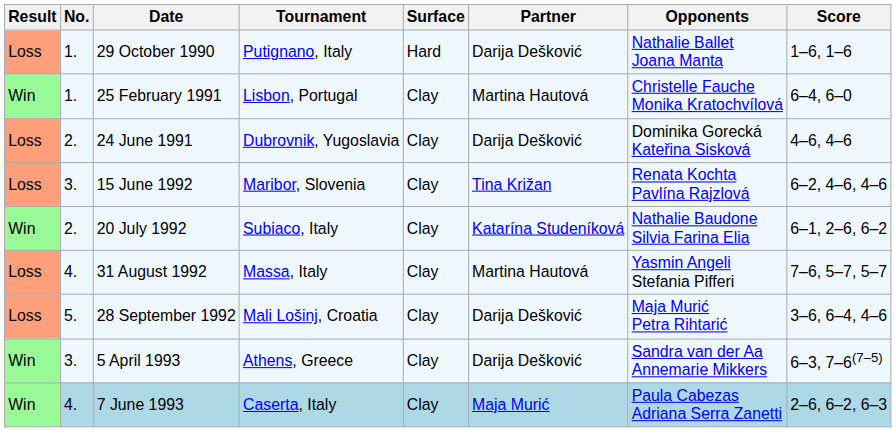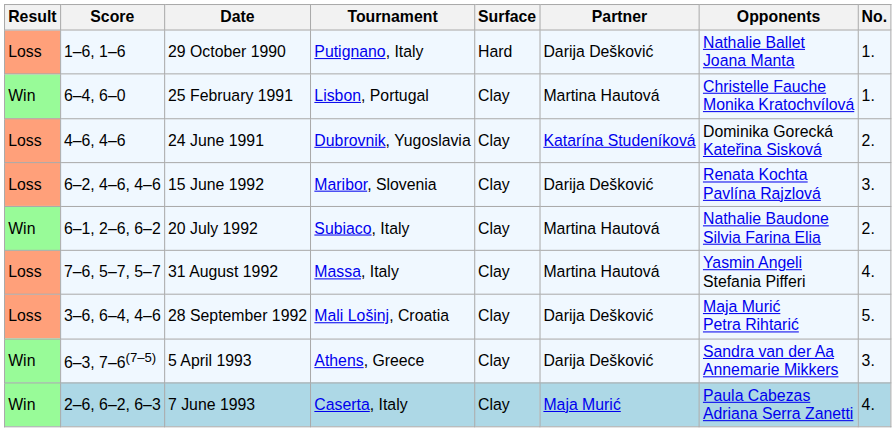 <table class="sortable wikitable" style=font-size:97%>
 <tr>
 <th>Result</th>
-<th>No.</th>
+<th>Score</th>
 <th>Date</th>
 <th>Tournament</th>
 <th>Surface</th>
 <th>Partner</th>
 <th>Opponents</th>
-<th>Score</th>
+<th>No.</th>
 </tr>
 <tr style="background:#f0f8ff;">
 <td style="background:#ffa07a;">Loss</td>
-<td>1.</td>
+<td>1–6, 1–6</td>
 <td>29 October 1990</td>
 <td><a href='#'>Putignano</a>, Italy</td>
 <td>Hard</td>
 <td> Darija Dešković</td>
 <td> <a href='#'>Nathalie Ballet</a> <br>  <a href='#'>Joana Manta</a></td>
-<td>1–6, 1–6</td>
+<td>1.</td>
 </tr>
 <tr style="background:#f0f8ff;">
 <td style="background:#98fb98;">Win</td>
-<td>1.</td>
+<td>6–4, 6–0</td>
 <td>25 February 1991</td>
 <td><a href='#'>Lisbon</a>, Portugal</td>
 <td>Clay</td>
 <td> Martina Hautová</td>
 <td> <a href='#'>Christelle Fauche</a> <br>  <a href='#'>Monika Kratochvílová</a></td>
-<td>6–4, 6–0</td>
+<td>1.</td>
 </tr>
 <tr style="background:#f0f8ff;">
 <td style="background:#ffa07a;">Loss</td>
-<td>2.</td>
+<td>4–6, 4–6</td>
 <td>24 June 1991</td>
 <td><a href='#'>Dubrovnik</a>, Yugoslavia</td>
 <td>Clay</td>
-<td> Darija Dešković</td>
+<td> <a href='#'>Katarína Studeníková</a></td>
 <td> Dominika Gorecká <br>  <a href='#'>Kateřina Sisková</a></td>
-<td>4–6, 4–6</td>
+<td>2.</td>
 </tr>
 <tr style="background:#f0f8ff;">
 <td style="background:#ffa07a;">Loss</td>
-<td>3.</td>
+<td>6–2, 4–6, 4–6</td>
 <td>15 June 1992</td>
 <td><a href='#'>Maribor</a>, Slovenia</td>
 <td>Clay</td>
-<td> <a href='#'>Tina Križan</a></td>
+<td> Darija Dešković</td>
 <td> <a href='#'>Renata Kochta</a> <br>  <a href='#'>Pavlína Rajzlová</a></td>
-<td>6–2, 4–6, 4–6</td>
+<td>3.</td>
 </tr>
 <tr style="background:#f0f8ff;">
 <td style="background:#98fb98;">Win</td>
-<td>2.</td>
+<td>6–1, 2–6, 6–2</td>
 <td>20 July 1992</td>
 <td><a href='#'>Subiaco</a>, Italy</td>
 <td>Clay</td>
-<td> <a href='#'>Katarína Studeníková</a></td>
+<td> Martina Hautová</td>
 <td> <a href='#'>Nathalie Baudone</a> <br>  <a href='#'>Silvia Farina Elia</a></td>
-<td>6–1, 2–6, 6–2</td>
+<td>2.</td>
 </tr>
 <tr style="background:#f0f8ff;">
 <td style="background:#ffa07a;">Loss</td>
-<td>4.</td>
+<td>7–6, 5–7, 5–7</td>
 <td>31 August 1992</td>
 <td><a href='#'>Massa</a>, Italy</td>
 <td>Clay</td>
 <td> Martina Hautová</td>
 <td> <a href='#'>Yasmin Angeli</a> <br>  Stefania Pifferi</td>
-<td>7–6, 5–7, 5–7</td>
+<td>4.</td>
 </tr>
 <tr style="background:#f0f8ff;">
 <td style="background:#ffa07a;">Loss</td>
-<td>5.</td>
+<td>3–6, 6–4, 4–6</td>
 <td>28 September 1992</td>
 <td><a href='#'>Mali Lošinj</a>, Croatia</td>
 <td>Clay</td>
 <td> Darija Dešković</td>
 <td> <a href='#'>Maja Murić</a> <br>  <a href='#'>Petra Rihtarić</a></td>
-<td>3–6, 6–4, 4–6</td>
+<td>5.</td>
 </tr>
 <tr style="background:#f0f8ff;">
 <td style="background:#98fb98;">Win</td>
-<td>3.</td>
+<td>6–3, 7–6<sup>(7–5)</sup></td>
 <td>5 April 1993</td>
 <td><a href='#'>Athens</a>, Greece</td>
 <td>Clay</td>
 <td> Darija Dešković</td>
 <td> <a href='#'>Sandra van der Aa</a> <br>  <a href='#'>Annemarie Mikkers</a></td>
-<td>6–3, 7–6<sup>(7–5)</sup></td>
+<td>3.</td>
 </tr>
 <tr style="background:lightblue;">
 <td style="background:#98fb98;">Win</td>
-<td>4.</td>
+<td>2–6, 6–2, 6–3</td>
 <td>7 June 1993</td>
 <td><a href='#'>Caserta</a>, Italy</td>
 <td>Clay</td>
 <td> <a href='#'>Maja Murić</a></td>
 <td> <a href='#'>Paula Cabezas</a> <br>  <a href='#'>Adriana Serra Zanetti</a></td>
-<td>2–6, 6–2, 6–3</td>
+<td>4.</td>
 </tr>
 </table>
